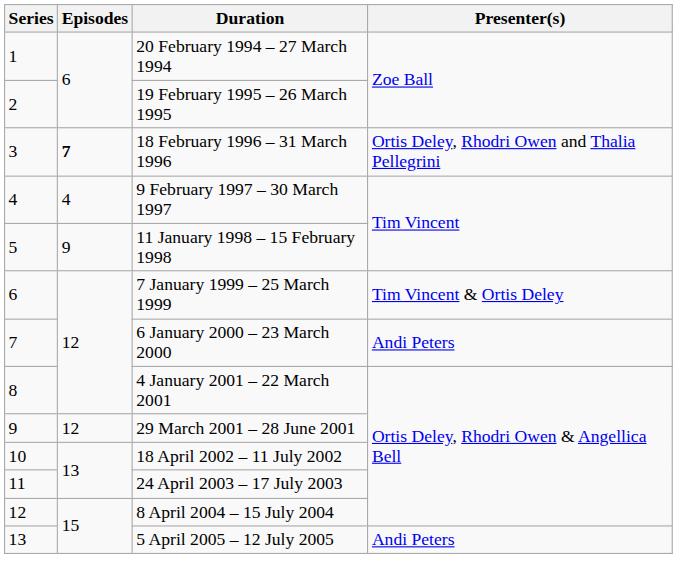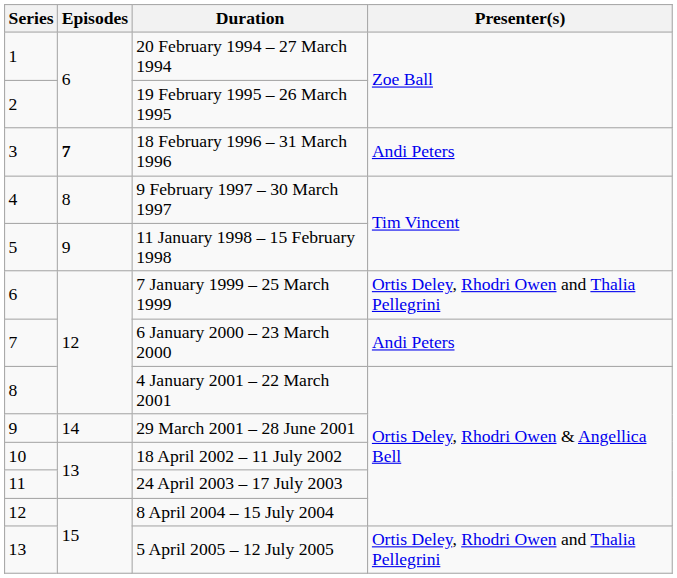 <table class="wikitable">
 <tr>
 <th>Series</th>
 <th>Episodes</th>
 <th>Duration</th>
 <th>Presenter(s)</th>
 </tr>
 <tr>
 <td>1</td>
 <td rowspan=2>6</td>
 <td>20 February 1994 – 27 March 1994</td>
 <td rowspan=2><a href='#'>Zoe Ball</a></td>
 </tr>
 <tr>
 <td>2</td>
 <td>19 February 1995 – 26 March 1995</td>
 </tr>
 <tr>
 <td>3</td>
 <td><strong>7</strong></td>
 <td>18 February 1996 – 31 March 1996</td>
-<td><a href='#'>Ortis Deley</a>, <a href='#'>Rhodri Owen</a> and <a href='#'>Thalia Pellegrini</a></td>
+<td><a href='#'>Andi Peters</a></td>
 </tr>
 <tr>
 <td>4</td>
-<td>4</td>
+<td>8</td>
 <td>9 February 1997 – 30 March 1997</td>
 <td rowspan=2><a href='#'>Tim Vincent</a></td>
 </tr>
 <tr>
 <td>5</td>
 <td>9</td>
 <td>11 January 1998 – 15 February 1998</td>
 </tr>
 <tr>
 <td>6</td>
 <td rowspan=3>12</td>
 <td>7 January 1999 – 25 March 1999</td>
-<td><a href='#'>Tim Vincent</a> & <a href='#'>Ortis Deley</a></td>
+<td><a href='#'>Ortis Deley</a>, <a href='#'>Rhodri Owen</a> and <a href='#'>Thalia Pellegrini</a></td>
 </tr>
 <tr>
 <td>7</td>
 <td>6 January 2000 – 23 March 2000</td>
 <td><a href='#'>Andi Peters</a></td>
 </tr>
 <tr>
 <td>8</td>
 <td>4 January 2001 – 22 March 2001</td>
 <td rowspan=5><a href='#'>Ortis Deley</a>, <a href='#'>Rhodri Owen</a> & <a href='#'>Angellica Bell</a></td>
 </tr>
 <tr>
 <td>9</td>
-<td>12</td>
+<td>14</td>
 <td>29 March 2001 – 28 June 2001</td>
 </tr>
 <tr>
 <td>10</td>
 <td rowspan=2>13</td>
 <td>18 April 2002 – 11 July 2002</td>
 </tr>
 <tr>
 <td>11</td>
 <td>24 April 2003 – 17 July 2003</td>
 </tr>
 <tr>
 <td>12</td>
 <td rowspan=2>15</td>
 <td>8 April 2004 – 15 July 2004</td>
 </tr>
 <tr>
 <td>13</td>
 <td>5 April 2005 – 12 July 2005</td>
-<td><a href='#'>Andi Peters</a></td>
+<td><a href='#'>Ortis Deley</a>, <a href='#'>Rhodri Owen</a> and <a href='#'>Thalia Pellegrini</a></td>
 </tr>
 </table>
